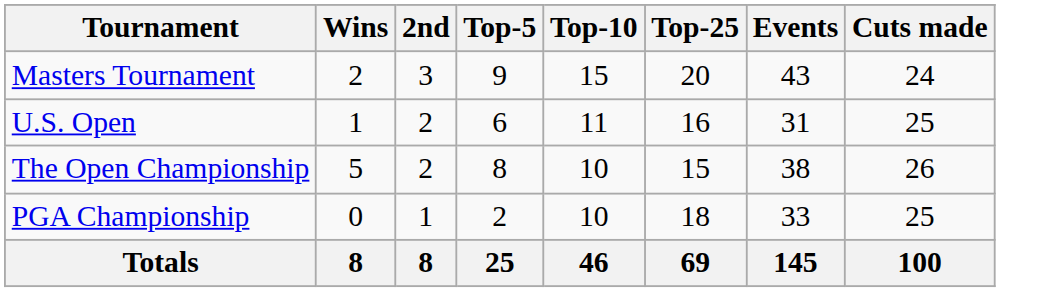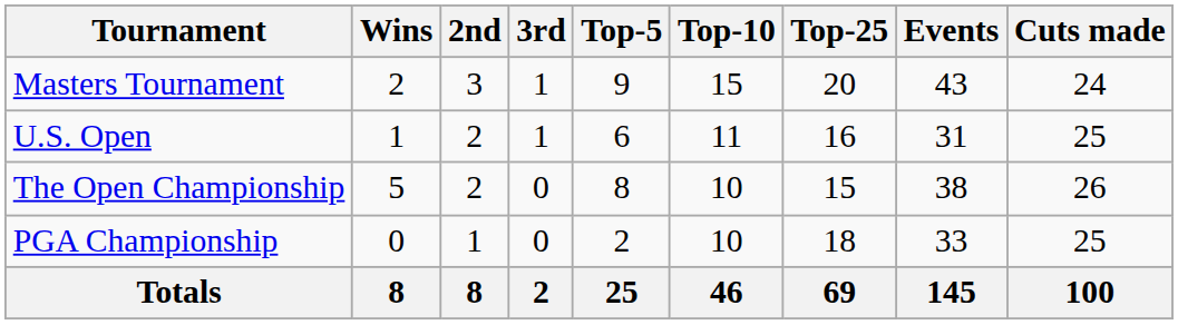 <table class="wikitable" style="text-align:center">
 <tr>
 <th>Tournament</th>
 <th>Wins</th>
 <th>2nd</th>
+<th>3rd</th>
 <th>Top-5</th>
 <th>Top-10</th>
 <th>Top-25</th>
 <th>Events</th>
 <th>Cuts made</th>
 </tr>
 <tr>
 <td align=left><a href='#'>Masters Tournament</a></td>
 <td>2</td>
 <td>3</td>
+<td>1</td>
 <td>9</td>
 <td>15</td>
 <td>20</td>
 <td>43</td>
 <td>24</td>
 </tr>
 <tr>
 <td align=left><a href='#'>U.S. Open</a></td>
 <td>1</td>
 <td>2</td>
+<td>1</td>
 <td>6</td>
 <td>11</td>
 <td>16</td>
 <td>31</td>
 <td>25</td>
 </tr>
 <tr>
 <td align=left><a href='#'>The Open Championship</a></td>
 <td>5</td>
 <td>2</td>
+<td>0</td>
 <td>8</td>
 <td>10</td>
 <td>15</td>
 <td>38</td>
 <td>26</td>
 </tr>
 <tr>
 <td align=left><a href='#'>PGA Championship</a></td>
 <td>0</td>
 <td>1</td>
+<td>0</td>
 <td>2</td>
 <td>10</td>
 <td>18</td>
 <td>33</td>
 <td>25</td>
 </tr>
 <tr>
 <th>Totals</th>
 <th>8</th>
 <th>8</th>
+<th>2</th>
 <th>25</th>
 <th>46</th>
 <th>69</th>
 <th>145</th>
 <th>100</th>
 </tr>
 </table>
